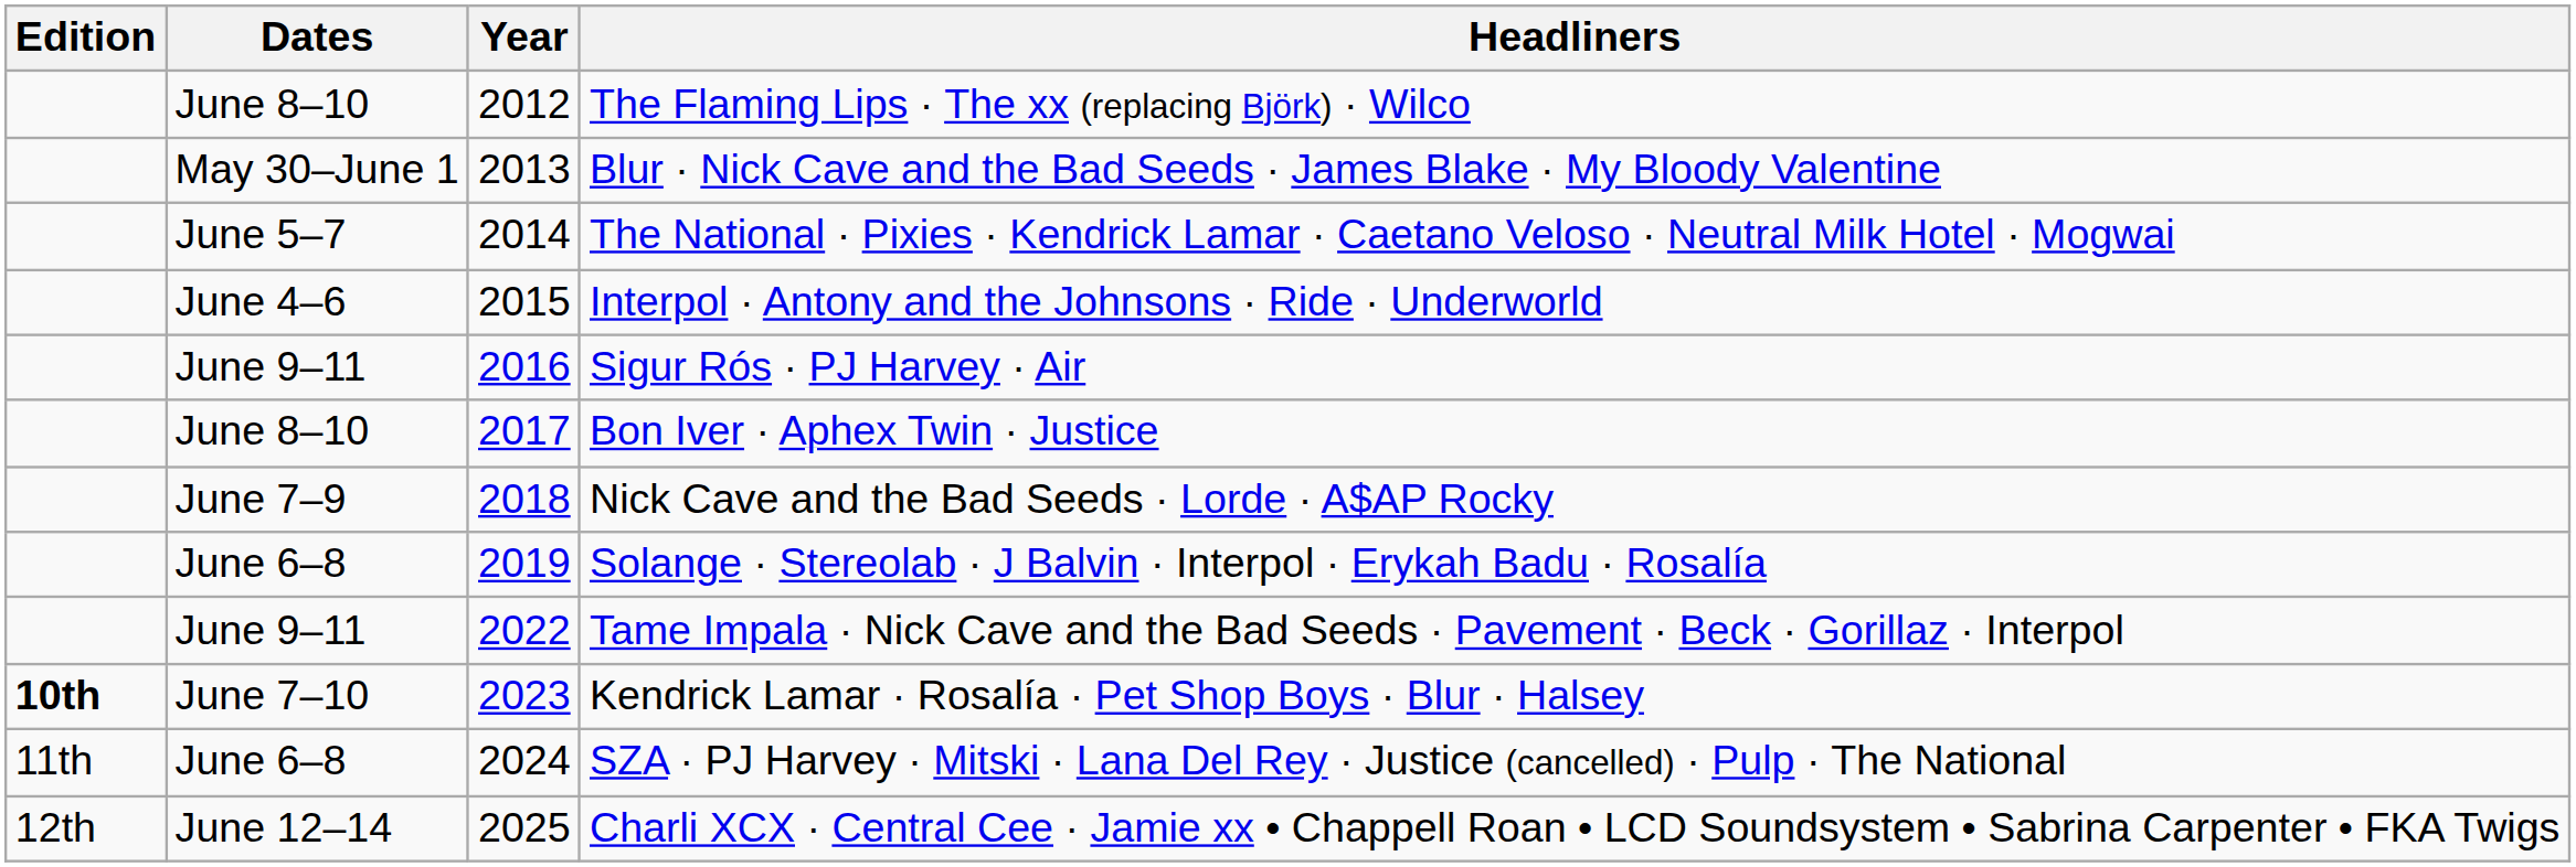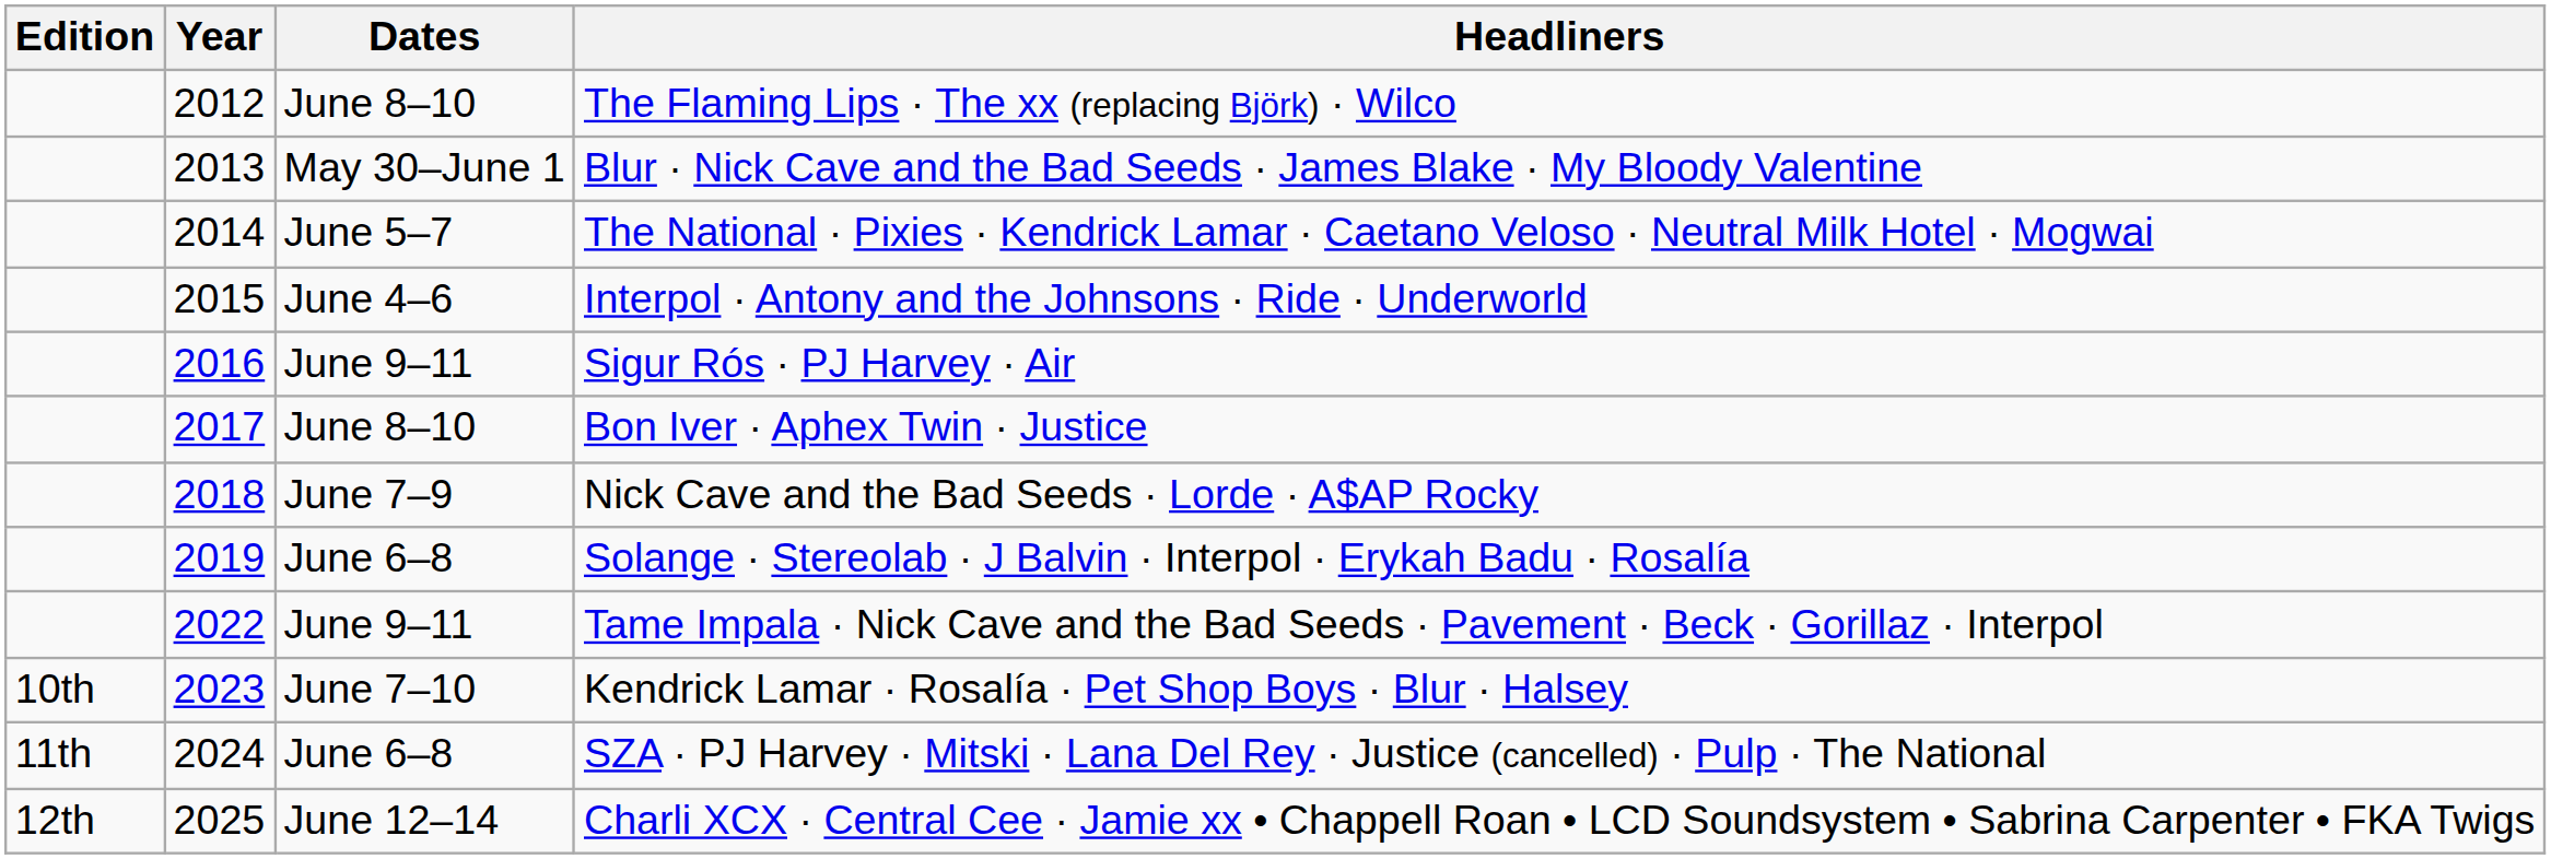 <table class="wikitable sortable">
 <tr>
 <th>Edition</th>
+<th>Year</th>
 <th>Dates</th>
-<th>Year</th>
 <th class="unsortable">Headliners</th>
 </tr>
 <tr>
 <td></td>
+<td>2012</td>
 <td>June 8–10</td>
-<td>2012</td>
 <td><a href='#'>The Flaming Lips</a> · <a href='#'>The xx</a> <small>(replacing <a href='#'>Björk</a>)</small> · <a href='#'>Wilco</a></td>
 </tr>
 <tr>
 <td></td>
+<td>2013</td>
 <td>May 30–June 1</td>
-<td>2013</td>
 <td><a href='#'>Blur</a> · <a href='#'>Nick Cave and the Bad Seeds</a> · <a href='#'>James Blake</a> · <a href='#'>My Bloody Valentine</a></td>
 </tr>
 <tr>
 <td></td>
+<td>2014</td>
 <td>June 5–7</td>
-<td>2014</td>
 <td><a href='#'>The National</a> · <a href='#'>Pixies</a> · <a href='#'>Kendrick Lamar</a> · <a href='#'>Caetano Veloso</a> · <a href='#'>Neutral Milk Hotel</a> · <a href='#'>Mogwai</a></td>
 </tr>
 <tr>
 <td></td>
+<td>2015</td>
 <td>June 4–6</td>
-<td>2015</td>
 <td><a href='#'>Interpol</a> · <a href='#'>Antony and the Johnsons</a> · <a href='#'>Ride</a> · <a href='#'>Underworld</a></td>
 </tr>
 <tr>
 <td></td>
+<td><a href='#'>2016</a></td>
 <td>June 9–11</td>
-<td><a href='#'>2016</a></td>
 <td><a href='#'>Sigur Rós</a> · <a href='#'>PJ Harvey</a> · <a href='#'>Air</a></td>
 </tr>
 <tr>
 <td></td>
+<td><a href='#'>2017</a></td>
 <td>June 8–10</td>
-<td><a href='#'>2017</a></td>
 <td><a href='#'>Bon Iver</a> · <a href='#'>Aphex Twin</a> · <a href='#'>Justice</a></td>
 </tr>
 <tr>
 <td></td>
+<td><a href='#'>2018</a></td>
 <td>June 7–9</td>
-<td><a href='#'>2018</a></td>
 <td>Nick Cave and the Bad Seeds · <a href='#'>Lorde</a> · <a href='#'>A$AP Rocky</a></td>
 </tr>
 <tr>
 <td></td>
+<td><a href='#'>2019</a></td>
 <td>June 6–8</td>
-<td><a href='#'>2019</a></td>
 <td><a href='#'>Solange</a> · <a href='#'>Stereolab</a> · <a href='#'>J Balvin</a> · Interpol · <a href='#'>Erykah Badu</a> · <a href='#'>Rosalía</a></td>
 </tr>
 <tr>
 <td></td>
+<td><a href='#'>2022</a></td>
 <td>June 9–11</td>
-<td><a href='#'>2022</a></td>
 <td><a href='#'>Tame Impala</a> · Nick Cave and the Bad Seeds · <a href='#'>Pavement</a> · <a href='#'>Beck</a> · <a href='#'>Gorillaz</a> · Interpol</td>
 </tr>
 <tr>
-<td><strong>10th</strong></td>
+<td>10th</td>
+<td><a href='#'>2023</a></td>
 <td>June 7–10</td>
-<td><a href='#'>2023</a></td>
 <td>Kendrick Lamar · Rosalía · <a href='#'>Pet Shop Boys</a> · <a href='#'>Blur</a> · <a href='#'>Halsey</a></td>
 </tr>
 <tr>
 <td>11th</td>
+<td>2024</td>
 <td>June 6–8</td>
-<td>2024</td>
 <td><a href='#'>SZA</a> · PJ Harvey · <a href='#'>Mitski</a> · <a href='#'>Lana Del Rey</a> · Justice <small>(cancelled)</small> · <a href='#'>Pulp</a> · The National</td>
 </tr>
 <tr>
 <td>12th</td>
+<td>2025</td>
 <td>June 12–14</td>
-<td>2025</td>
 <td><a href='#'>Charli XCX</a> · <a href='#'>Central Cee</a> · <a href='#'>Jamie xx</a> • Chappell Roan • LCD Soundsystem • Sabrina Carpenter • FKA Twigs</td>
 </tr>
 </table>
